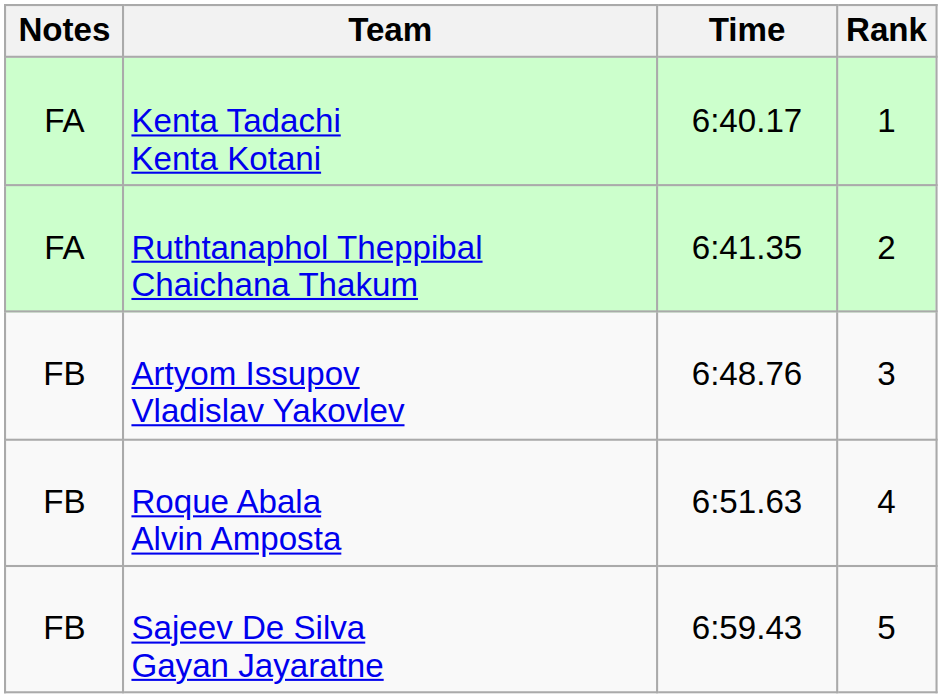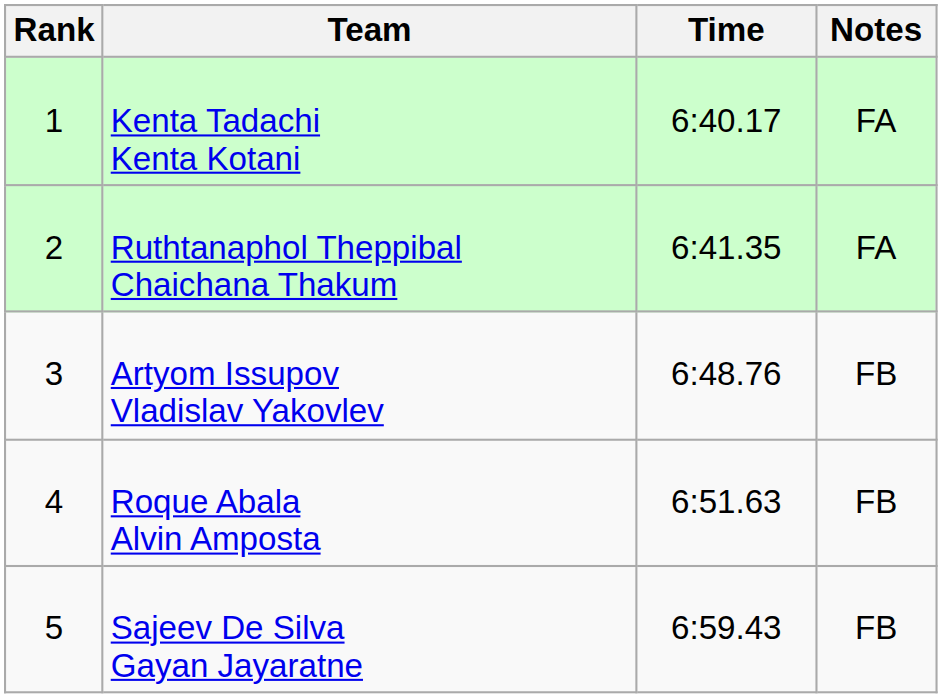 <table class=wikitable style="text-align:center">
 <tr>
-<th width=50>Notes</th>
+<th width=40>Rank</th>
 <th width=250>Team</th>
 <th width=80>Time</th>
-<th width=40>Rank</th>
+<th width=50>Notes</th>
 </tr>
 <tr bgcolor="ccffcc">
-<td>FA</td>
+<td>1</td>
 <td align=left><br><a href='#'>Kenta Tadachi</a><br><a href='#'>Kenta Kotani</a></td>
 <td>6:40.17</td>
-<td>1</td>
+<td>FA</td>
 </tr>
 <tr bgcolor="ccffcc">
-<td>FA</td>
+<td>2</td>
 <td align=left><br><a href='#'>Ruthtanaphol Theppibal</a><br><a href='#'>Chaichana Thakum</a></td>
 <td>6:41.35</td>
-<td>2</td>
+<td>FA</td>
 </tr>
 <tr>
-<td>FB</td>
+<td>3</td>
 <td align=left><br><a href='#'>Artyom Issupov</a><br><a href='#'>Vladislav Yakovlev</a></td>
 <td>6:48.76</td>
-<td>3</td>
+<td>FB</td>
 </tr>
 <tr>
-<td>FB</td>
+<td>4</td>
 <td align=left><br><a href='#'>Roque Abala</a><br><a href='#'>Alvin Amposta</a></td>
 <td>6:51.63</td>
-<td>4</td>
+<td>FB</td>
 </tr>
 <tr>
-<td>FB</td>
+<td>5</td>
 <td align=left><br><a href='#'>Sajeev De Silva</a><br><a href='#'>Gayan Jayaratne</a></td>
 <td>6:59.43</td>
-<td>5</td>
+<td>FB</td>
 </tr>
 </table>
